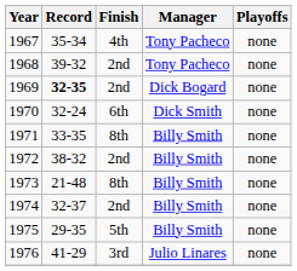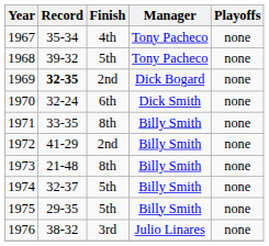 <table class="wikitable">
 <tr style="background: #F2F2F2;">
 <th>Year</th>
 <th>Record</th>
 <th>Finish</th>
 <th>Manager</th>
 <th>Playoffs</th>
 </tr>
 <tr align=center>
 <td>1967</td>
 <td>35-34</td>
 <td>4th</td>
 <td><a href='#'>Tony Pacheco</a></td>
 <td>none</td>
 </tr>
 <tr align=center>
 <td>1968</td>
 <td>39-32</td>
-<td>2nd</td>
+<td>5th</td>
 <td><a href='#'>Tony Pacheco</a></td>
 <td>none</td>
 </tr>
 <tr align=center>
 <td>1969</td>
 <td><strong>32-35</strong></td>
 <td>2nd</td>
 <td><a href='#'>Dick Bogard</a></td>
 <td>none</td>
 </tr>
 <tr align=center>
 <td>1970</td>
 <td>32-24</td>
 <td>6th</td>
 <td><a href='#'>Dick Smith</a></td>
 <td>none</td>
 </tr>
 <tr align=center>
 <td>1971</td>
 <td>33-35</td>
 <td>8th</td>
 <td><a href='#'>Billy Smith</a></td>
 <td>none</td>
 </tr>
 <tr align=center>
 <td>1972</td>
-<td>38-32</td>
+<td>41-29</td>
 <td>2nd</td>
 <td><a href='#'>Billy Smith</a></td>
 <td>none</td>
 </tr>
 <tr align=center>
 <td>1973</td>
 <td>21-48</td>
 <td>8th</td>
 <td><a href='#'>Billy Smith</a></td>
 <td>none</td>
 </tr>
 <tr align=center>
 <td>1974</td>
 <td>32-37</td>
-<td>2nd</td>
+<td>5th</td>
 <td><a href='#'>Billy Smith</a></td>
 <td>none</td>
 </tr>
 <tr align=center>
 <td>1975</td>
 <td>29-35</td>
 <td>5th</td>
 <td><a href='#'>Billy Smith</a></td>
 <td>none</td>
 </tr>
 <tr align=center>
 <td>1976</td>
-<td>41-29</td>
+<td>38-32</td>
 <td>3rd</td>
 <td><a href='#'>Julio Linares</a></td>
 <td>none</td>
 </tr>
 <tr align=center>
 </tr>
 </table>
